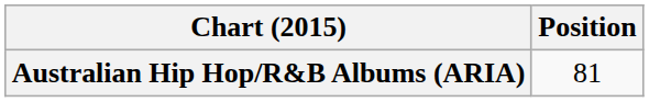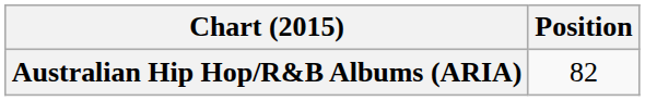 <table class="wikitable sortable plainrowheaders">
 <tr>
 <th scope="col">Chart (2015)</th>
 <th scope="col">Position</th>
 </tr>
 <tr>
 <th scope="row">Australian Hip Hop/R&B Albums (ARIA)</th>
-<td style="text-align:center;">81</td>
+<td style="text-align:center;">82</td>
 </tr>
 </table>
